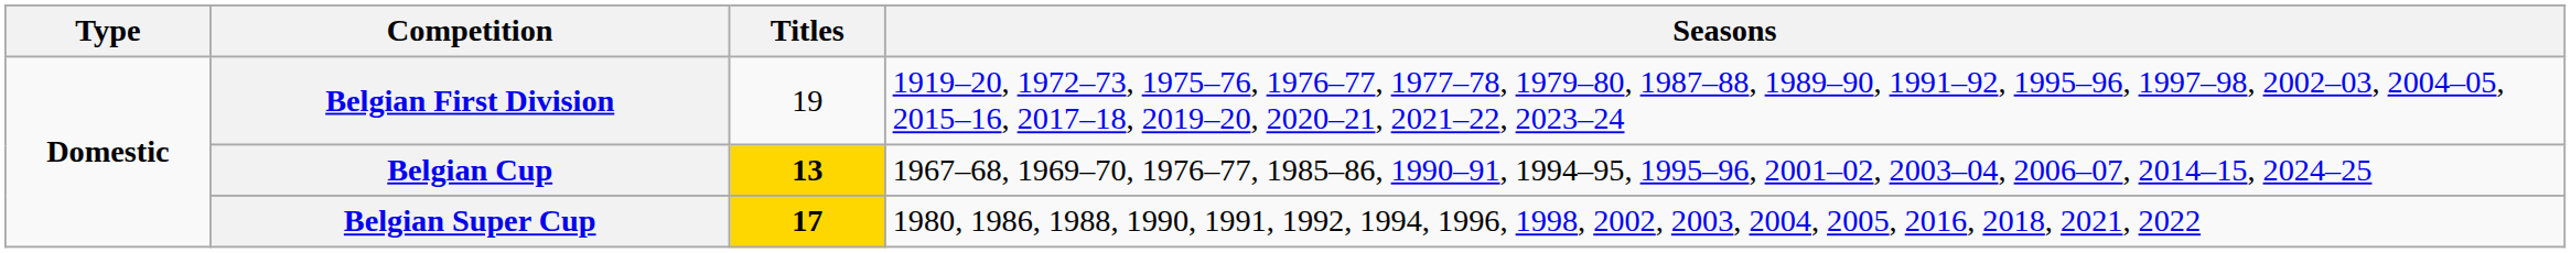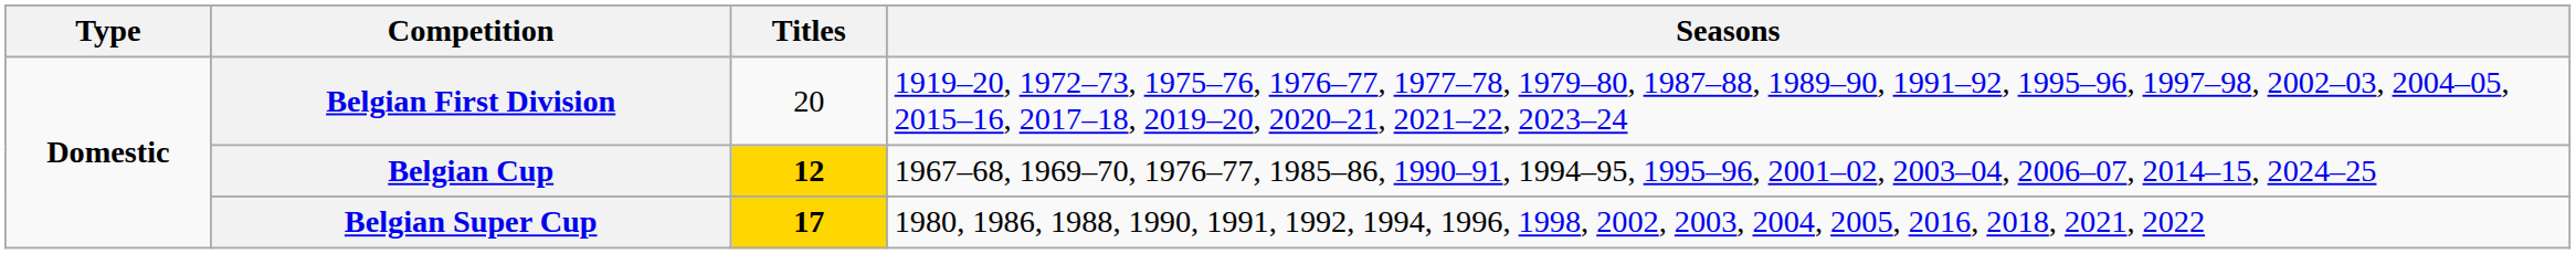 <table class="wikitable plainrowheaders" style="font-size:95%; text-align:center;">
 <tr>
 <th style="width: 1%;">Type</th>
 <th style="width: 5%;">Competition</th>
 <th style="width: 1%;">Titles</th>
 <th style="width: 18%;">Seasons</th>
 </tr>
 <tr>
 <td rowspan="3"><strong>Domestic</strong></td>
 <th scope="col"><a href='#'>Belgian First Division</a></th>
-<td style="text-align:center;">19</td>
+<td style="text-align:center;">20</td>
 <td align="left"><a href='#'>1919–20</a>, <a href='#'>1972–73</a>, <a href='#'>1975–76</a>, <a href='#'>1976–77</a>, <a href='#'>1977–78</a>, <a href='#'>1979–80</a>, <a href='#'>1987–88</a>, <a href='#'>1989–90</a>, <a href='#'>1991–92</a>, <a href='#'>1995–96</a>, <a href='#'>1997–98</a>, <a href='#'>2002–03</a>, <a href='#'>2004–05</a>, <a href='#'>2015–16</a>, <a href='#'>2017–18</a>, <a href='#'>2019–20</a>, <a href='#'>2020–21</a>, <a href='#'>2021–22</a>, <a href='#'>2023–24</a></td>
 </tr>
 <tr>
 <th scope="col"><a href='#'>Belgian Cup</a></th>
-<td style="background:gold;"><strong>13</strong></td>
+<td style="background:gold;"><strong>12</strong></td>
 <td align="left">1967–68, 1969–70, 1976–77, 1985–86, <a href='#'>1990–91</a>, 1994–95, <a href='#'>1995–96</a>, <a href='#'>2001–02</a>, <a href='#'>2003–04</a>, <a href='#'>2006–07</a>, <a href='#'>2014–15</a>, <a href='#'>2024–25</a></td>
 </tr>
 <tr>
 <th scope="col"><a href='#'>Belgian Super Cup</a></th>
 <td style="background:gold;"><strong>17</strong></td>
 <td align="left">1980, 1986, 1988, 1990, 1991, 1992, 1994, 1996, <a href='#'>1998</a>, <a href='#'>2002</a>, <a href='#'>2003</a>, <a href='#'>2004</a>, <a href='#'>2005</a>, <a href='#'>2016</a>, <a href='#'>2018</a>, <a href='#'>2021</a>, <a href='#'>2022</a></td>
 </tr>
 </table>
